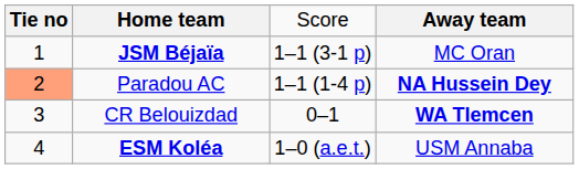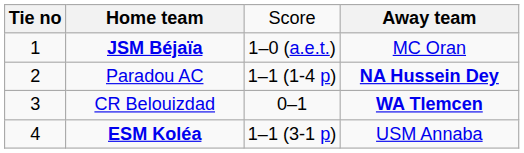 <table class="wikitable" style="text-align:center">
 <tr>
 <th>Tie no</th>
 <th width="150">Home team</th>
 <td>Score</td>
 <th width="150">Away team</th>
 </tr>
 <tr>
 <td>1</td>
 <td><strong><a href='#'>JSM Béjaïa</a></strong></td>
-<td>1–1 (3-1 <a href='#'>p</a>)</td>
+<td>1–0 (<a href='#'>a.e.t.</a>)</td>
 <td><a href='#'>MC Oran</a></td>
 </tr>
 <tr>
-<td style="background: lightsalmon;">2</td>
+<td>2</td>
 <td><a href='#'>Paradou AC</a></td>
 <td>1–1 (1-4 <a href='#'>p</a>)</td>
 <td><strong><a href='#'>NA Hussein Dey</a></strong></td>
 </tr>
 <tr>
 <td>3</td>
 <td><a href='#'>CR Belouizdad</a></td>
 <td>0–1</td>
 <td><strong><a href='#'>WA Tlemcen</a></strong></td>
 </tr>
 <tr>
 <td>4</td>
 <td><strong><a href='#'>ESM Koléa</a></strong></td>
-<td>1–0 (<a href='#'>a.e.t.</a>)</td>
+<td>1–1 (3-1 <a href='#'>p</a>)</td>
 <td><a href='#'>USM Annaba</a></td>
 </tr>
 </table>
